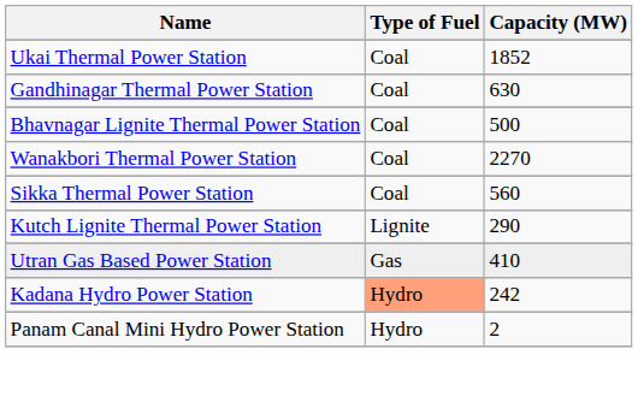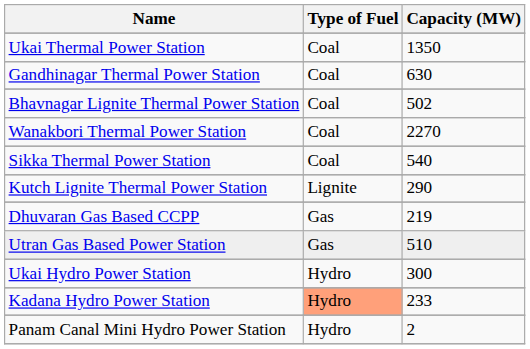 <table class="sortable wikitable" border="1" style="font-size: 90%;">
 <tr>
 <th>Name</th>
 <th>Type of Fuel</th>
 <th>Capacity (MW)</th>
 </tr>
 <tr style="background:#efefef;">
 </tr>
 <tr>
 <td><a href='#'>Ukai Thermal Power Station</a></td>
 <td>Coal</td>
-<td>1852</td>
+<td>1350</td>
 </tr>
 <tr style="background:#efefef;">
 </tr>
 <tr>
 <td><a href='#'>Gandhinagar Thermal Power Station</a></td>
 <td>Coal</td>
 <td>630</td>
 </tr>
 <tr style="background:#efefef;">
 </tr>
 <tr>
 <td><a href='#'>Bhavnagar Lignite Thermal Power Station</a></td>
 <td>Coal</td>
-<td>500</td>
+<td>502</td>
 </tr>
 <tr style="background:#efefef;">
 </tr>
 <tr>
 <td><a href='#'>Wanakbori Thermal Power Station</a></td>
 <td>Coal</td>
 <td>2270</td>
 </tr>
 <tr style="background:#efefef;">
 </tr>
 <tr>
 <td><a href='#'>Sikka Thermal Power Station</a></td>
 <td>Coal</td>
-<td>560</td>
+<td>540</td>
 </tr>
 <tr style="background:#efefef;">
 </tr>
 <tr>
 <td><a href='#'>Kutch Lignite Thermal Power Station</a></td>
 <td>Lignite</td>
 <td>290</td>
 </tr>
 <tr style="background:#efefef;">
 </tr>
+<tr>
+<td><a href='#'>Dhuvaran Gas Based CCPP</a></td>
+<td>Gas</td>
+<td>219</td>
+</tr>
 <tr style="background:#efefef;">
 <td><a href='#'>Utran Gas Based Power Station</a></td>
 <td>Gas</td>
-<td>410</td>
+<td>510</td>
 </tr>
 <tr style="background:#efefef;">
+</tr>
+<tr>
+<td><a href='#'>Ukai Hydro Power Station</a></td>
+<td>Hydro</td>
+<td>300</td>
 </tr>
 <tr style="background:#efefef;">
 </tr>
 <tr>
 <td><a href='#'>Kadana Hydro Power Station</a></td>
 <td style="background: lightsalmon;">Hydro</td>
-<td>242</td>
+<td>233</td>
 </tr>
 <tr style="background:#efefef;">
 </tr>
 <tr>
 <td>Panam Canal Mini Hydro Power Station</td>
 <td>Hydro</td>
 <td>2</td>
 </tr>
 <tr style="background:#efefef;">
 </tr>
 </table>
